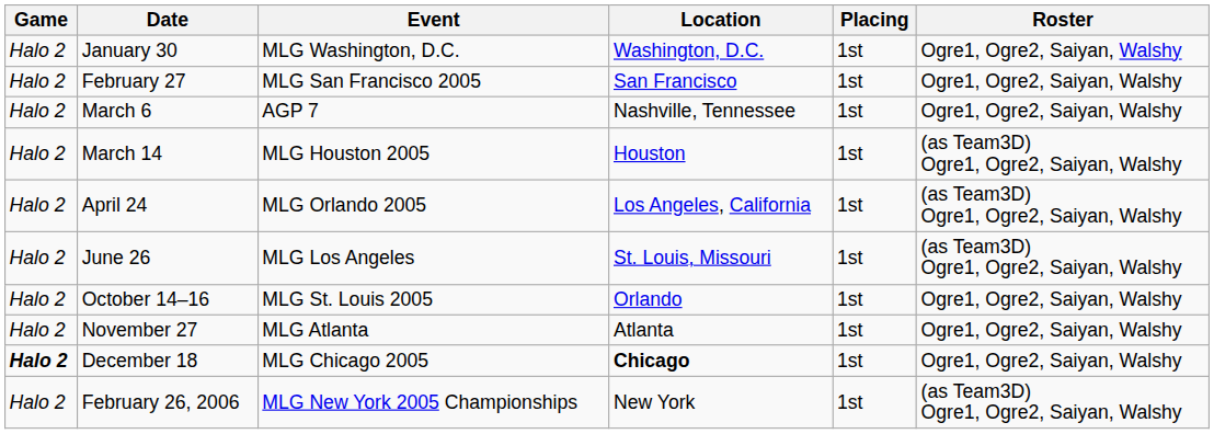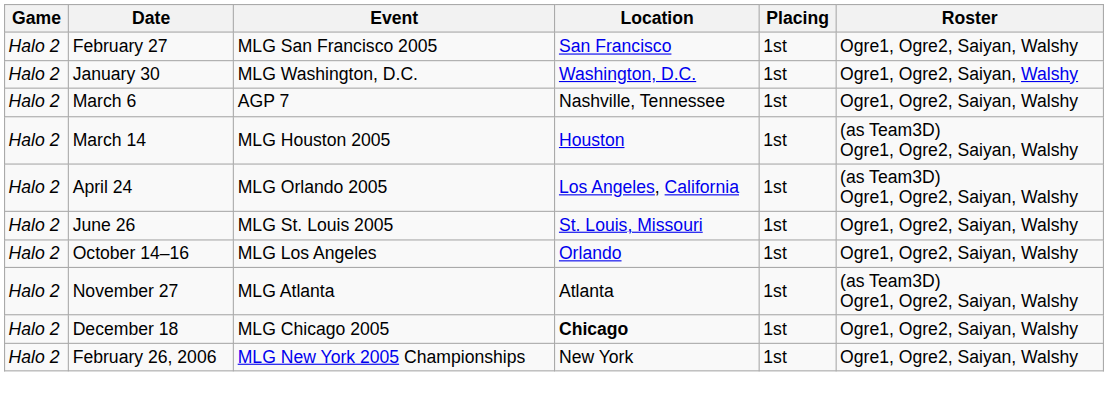 <table class="wikitable sortable" width="1000px">
 <tr>
 <th>Game</th>
 <th>Date</th>
 <th>Event</th>
 <th>Location</th>
 <th>Placing</th>
 <th>Roster</th>
 </tr>
 <tr>
 <td><em>Halo 2</em></td>
+<td>February 27</td>
+<td>MLG San Francisco 2005</td>
+<td><a href='#'>San Francisco</a></td>
+<td>1st</td>
+<td>Ogre1, Ogre2, Saiyan, Walshy</td>
+</tr>
+<tr>
+<td><em>Halo 2</em></td>
 <td>January 30</td>
 <td>MLG Washington, D.C.</td>
 <td><a href='#'>Washington, D.C.</a></td>
 <td>1st</td>
 <td>Ogre1, Ogre2, Saiyan, <a href='#'>Walshy</a></td>
-</tr>
-<tr>
-<td><em>Halo 2</em></td>
-<td>February 27</td>
-<td>MLG San Francisco 2005</td>
-<td><a href='#'>San Francisco</a></td>
-<td>1st</td>
-<td>Ogre1, Ogre2, Saiyan, Walshy</td>
 </tr>
 <tr>
 <td><em>Halo 2</em></td>
 <td>March 6</td>
 <td>AGP 7</td>
 <td>Nashville, Tennessee</td>
 <td>1st</td>
 <td>Ogre1, Ogre2, Saiyan, Walshy</td>
 </tr>
 <tr>
 <td><em>Halo 2</em></td>
 <td>March 14</td>
 <td>MLG Houston 2005</td>
 <td><a href='#'>Houston</a></td>
 <td>1st</td>
 <td>(as Team3D) <br> Ogre1, Ogre2, Saiyan, Walshy</td>
 </tr>
 <tr>
 <td><em>Halo 2</em></td>
 <td>April 24</td>
 <td>MLG Orlando 2005</td>
 <td><a href='#'>Los Angeles</a>, <a href='#'>California</a></td>
 <td>1st</td>
 <td>(as Team3D) <br> Ogre1, Ogre2, Saiyan, Walshy</td>
 </tr>
 <tr>
 <td><em>Halo 2</em></td>
 <td>June 26</td>
-<td>MLG Los Angeles</td>
+<td>MLG St. Louis 2005</td>
 <td><a href='#'>St. Louis, Missouri</a></td>
 <td>1st</td>
-<td>(as Team3D) <br> Ogre1, Ogre2, Saiyan, Walshy</td>
+<td>Ogre1, Ogre2, Saiyan, Walshy</td>
 </tr>
 <tr>
 <td><em>Halo 2</em></td>
 <td>October 14–16</td>
-<td>MLG St. Louis 2005</td>
+<td>MLG Los Angeles</td>
 <td><a href='#'>Orlando</a></td>
 <td>1st</td>
 <td>Ogre1, Ogre2, Saiyan, Walshy</td>
 </tr>
 <tr>
 <td><em>Halo 2</em></td>
 <td>November 27</td>
 <td>MLG Atlanta</td>
 <td>Atlanta</td>
 <td>1st</td>
-<td>Ogre1, Ogre2, Saiyan, Walshy</td>
+<td>(as Team3D) <br> Ogre1, Ogre2, Saiyan, Walshy</td>
 </tr>
 <tr>
-<td><strong><em>Halo 2</em></strong></td>
+<td><em>Halo 2</em></td>
 <td>December 18</td>
 <td>MLG Chicago 2005</td>
 <td><strong>Chicago</strong></td>
 <td>1st</td>
 <td>Ogre1, Ogre2, Saiyan, Walshy</td>
 </tr>
 <tr>
 <td><em>Halo 2</em></td>
 <td>February 26, 2006</td>
 <td><a href='#'>MLG New York 2005</a> Championships</td>
 <td>New York</td>
 <td>1st</td>
-<td>(as Team3D) <br> Ogre1, Ogre2, Saiyan, Walshy</td>
+<td>Ogre1, Ogre2, Saiyan, Walshy</td>
 </tr>
 </table>
